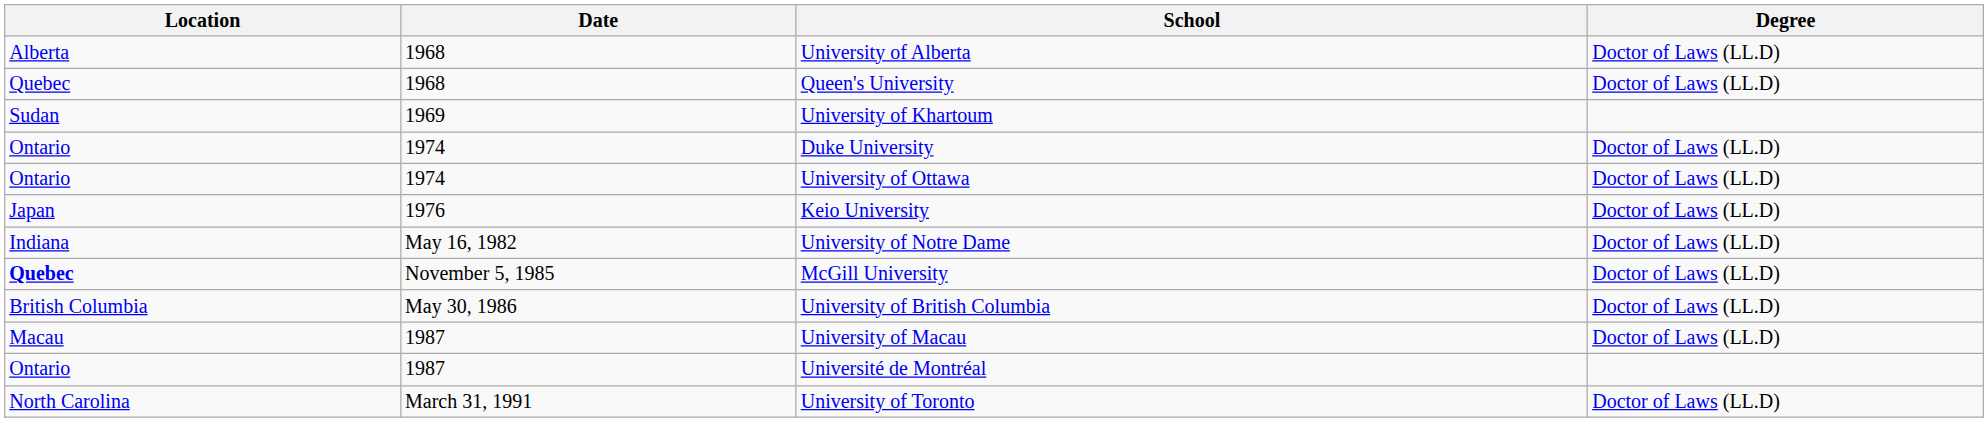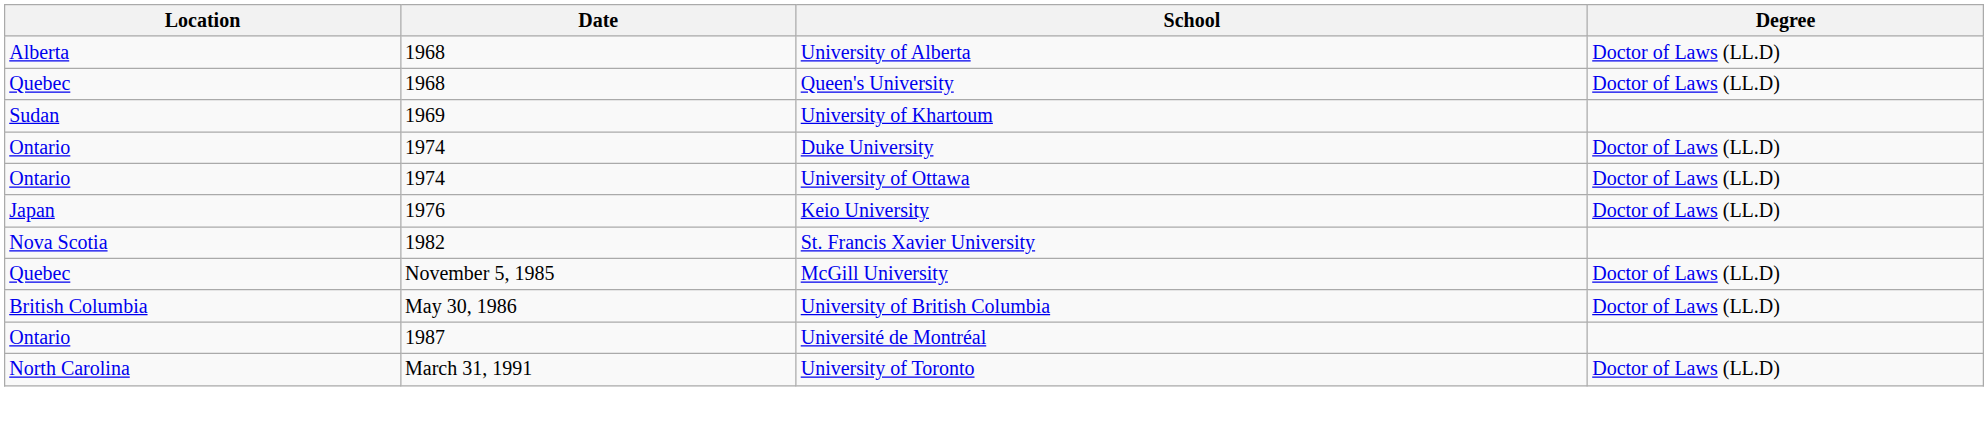 <table class="wikitable" style="width:100%;">
 <tr>
 <th style="width:20%;">Location</th>
 <th style="width:20%;">Date</th>
 <th style="width:40%;">School</th>
 <th style="width:20%;">Degree</th>
 </tr>
 <tr>
 <td><a href='#'>Alberta</a></td>
 <td>1968</td>
 <td><a href='#'>University of Alberta</a></td>
 <td><a href='#'>Doctor of Laws</a> (LL.D)</td>
 </tr>
 <tr>
 <td><a href='#'>Quebec</a></td>
 <td>1968</td>
 <td><a href='#'>Queen's University</a></td>
 <td><a href='#'>Doctor of Laws</a> (LL.D)</td>
 </tr>
 <tr>
 <td><a href='#'>Sudan</a></td>
 <td>1969</td>
 <td><a href='#'>University of Khartoum</a></td>
 <td></td>
 </tr>
 <tr>
 <td><a href='#'>Ontario</a></td>
 <td>1974</td>
 <td><a href='#'>Duke University</a></td>
 <td><a href='#'>Doctor of Laws</a> (LL.D)</td>
 </tr>
 <tr>
 <td><a href='#'>Ontario</a></td>
 <td>1974</td>
 <td><a href='#'>University of Ottawa</a></td>
 <td><a href='#'>Doctor of Laws</a> (LL.D)</td>
 </tr>
 <tr>
 <td><a href='#'>Japan</a></td>
 <td>1976</td>
 <td><a href='#'>Keio University</a></td>
 <td><a href='#'>Doctor of Laws</a> (LL.D)</td>
 </tr>
 <tr>
-<td><a href='#'>Indiana</a></td>
-<td>May 16, 1982</td>
-<td><a href='#'>University of Notre Dame</a></td>
-<td><a href='#'>Doctor of Laws</a> (LL.D)</td>
+<td><a href='#'>Nova Scotia</a></td>
+<td>1982</td>
+<td><a href='#'>St. Francis Xavier University</a></td>
+<td></td>
 </tr>
 <tr>
-<td><strong><a href='#'>Quebec</a></strong></td>
+<td><a href='#'>Quebec</a></td>
 <td>November 5, 1985</td>
 <td><a href='#'>McGill University</a></td>
 <td><a href='#'>Doctor of Laws</a> (LL.D)</td>
 </tr>
 <tr>
 <td><a href='#'>British Columbia</a></td>
 <td>May 30, 1986</td>
 <td><a href='#'>University of British Columbia</a></td>
-<td><a href='#'>Doctor of Laws</a> (LL.D)</td>
-</tr>
-<tr>
-<td><a href='#'>Macau</a></td>
-<td>1987</td>
-<td><a href='#'>University of Macau</a></td>
 <td><a href='#'>Doctor of Laws</a> (LL.D)</td>
 </tr>
 <tr>
 <td><a href='#'>Ontario</a></td>
 <td>1987</td>
 <td><a href='#'>Université de Montréal</a></td>
 <td></td>
 </tr>
 <tr>
 <td><a href='#'>North Carolina</a></td>
 <td>March 31, 1991</td>
 <td><a href='#'>University of Toronto</a></td>
 <td><a href='#'>Doctor of Laws</a> (LL.D)</td>
 </tr>
 </table>
